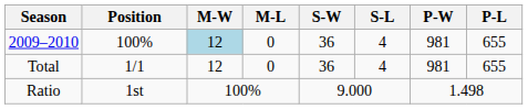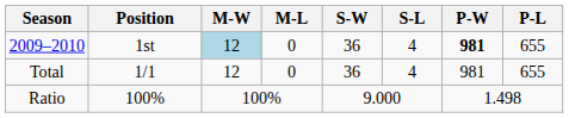 <table class="wikitable" style="text-align: center;">
 <tr>
 <th>Season</th>
 <th width="100">Position</th>
 <th width="50">M-W</th>
 <th width="50">M-L</th>
 <th width="50">S-W</th>
 <th width="50">S-L</th>
 <th width="50">P-W</th>
 <th width="50">P-L</th>
 </tr>
 <tr>
 <td><a href='#'>2009–2010</a></td>
-<td>100%</td>
+<td>1st</td>
 <td style="background: lightblue;">12</td>
 <td>0</td>
 <td>36</td>
 <td>4</td>
-<td>981</td>
+<td><strong>981</strong></td>
 <td>655</td>
 </tr>
 <tr>
 <td>Total</td>
 <td>1/1</td>
 <td>12</td>
 <td>0</td>
 <td>36</td>
 <td>4</td>
 <td>981</td>
 <td>655</td>
 </tr>
 <tr>
 <td>Ratio</td>
-<td>1st</td>
+<td>100%</td>
 <td colspan=2>100%</td>
 <td colspan=2>9.000</td>
 <td colspan=2>1.498</td>
 </tr>
 </table>
